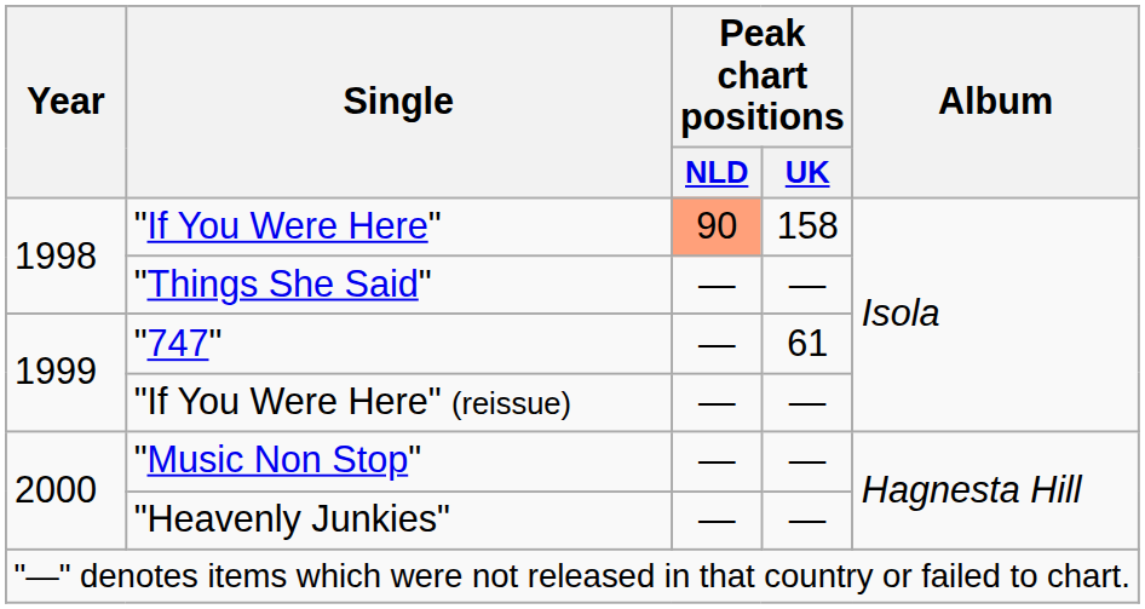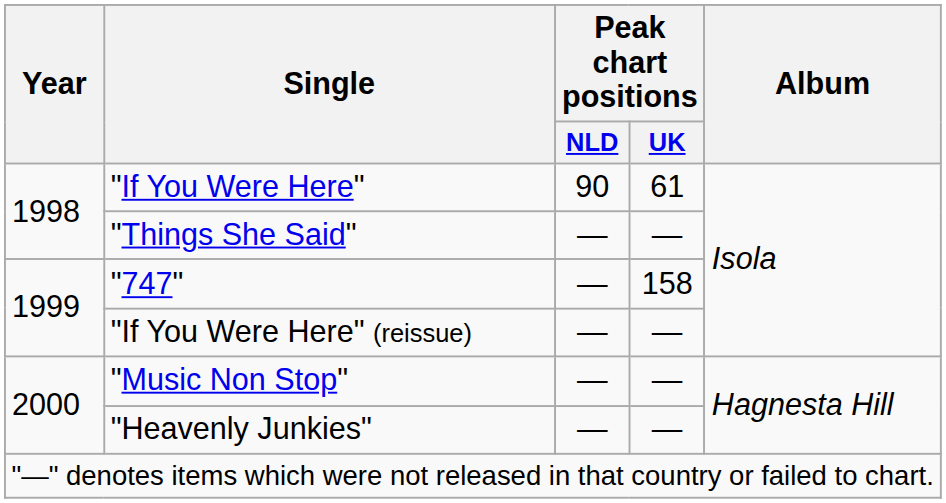 <table class="wikitable">
 <tr>
 <th rowspan="2">Year</th>
 <th rowspan="2">Single</th>
 <th colspan="2">Peak chart positions</th>
 <th rowspan="2">Album</th>
 </tr>
 <tr style=font-size:smaller>
 <th width="25"><a href='#'>NLD</a><br></th>
 <th width="25"><a href='#'>UK</a><br></th>
 </tr>
 <tr>
 <td rowspan="2">1998</td>
 <td>"<a href='#'>If You Were Here</a>"</td>
-<td align="center" style="background: lightsalmon;">90</td>
-<td align="center">158</td>
+<td align="center">90</td>
+<td align="center">61</td>
 <td rowspan="4"><em>Isola</em></td>
 </tr>
 <tr>
 <td>"<a href='#'>Things She Said</a>"</td>
 <td align="center">—</td>
 <td align="center">—</td>
 </tr>
 <tr>
 <td rowspan="2">1999</td>
 <td>"<a href='#'>747</a>"</td>
 <td align="center">—</td>
-<td align="center">61</td>
+<td align="center">158</td>
 </tr>
 <tr>
 <td>"If You Were Here" <small>(reissue)</small></td>
 <td align="center">—</td>
 <td align="center">—</td>
 </tr>
 <tr>
 <td rowspan="2">2000</td>
 <td>"<a href='#'>Music Non Stop</a>"</td>
 <td align="center">—</td>
 <td align="center">—</td>
 <td rowspan="2"><em>Hagnesta Hill</em></td>
 </tr>
 <tr>
 <td>"Heavenly Junkies"</td>
 <td align="center">—</td>
 <td align="center">—</td>
 </tr>
 <tr>
 <td colspan="5" align="center" style="font-size:90%;">"—" denotes items which were not released in that country or failed to chart.</td>
 </tr>
 </table>
